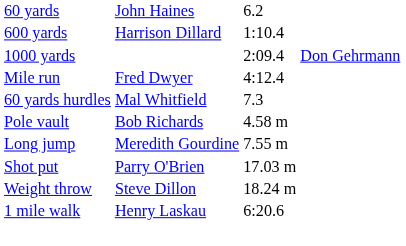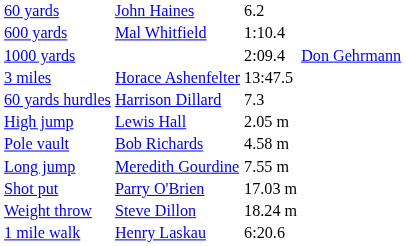 <table>
 <tr>
 <td><a href='#'>60 yards</a></td>
 <td><a href='#'>John Haines</a></td>
 <td>6.2</td>
 <td></td>
 <td></td>
 <td></td>
 <td></td>
 </tr>
 <tr>
 <td><a href='#'>600 yards</a></td>
-<td><a href='#'>Harrison Dillard</a></td>
+<td><a href='#'>Mal Whitfield</a></td>
 <td>1:10.4</td>
 <td></td>
 <td></td>
 <td></td>
 <td></td>
 </tr>
 <tr>
 <td><a href='#'>1000 yards</a></td>
 <td></td>
 <td>2:09.4</td>
 <td><a href='#'>Don Gehrmann</a></td>
 <td></td>
 <td></td>
 <td></td>
 </tr>
 <tr>
-<td><a href='#'>Mile run</a></td>
-<td><a href='#'>Fred Dwyer</a></td>
-<td>4:12.4</td>
+<td><a href='#'>3 miles</a></td>
+<td><a href='#'>Horace Ashenfelter</a></td>
+<td>13:47.5</td>
 <td></td>
 <td></td>
 <td></td>
 <td></td>
 </tr>
 <tr>
 <td><a href='#'>60 yards hurdles</a></td>
-<td><a href='#'>Mal Whitfield</a></td>
+<td><a href='#'>Harrison Dillard</a></td>
 <td>7.3</td>
+<td></td>
+<td></td>
+<td></td>
+<td></td>
+</tr>
+<tr>
+<td><a href='#'>High jump</a></td>
+<td><a href='#'>Lewis Hall</a></td>
+<td>2.05 m</td>
 <td></td>
 <td></td>
 <td></td>
 <td></td>
 </tr>
 <tr>
 <td><a href='#'>Pole vault</a></td>
 <td><a href='#'>Bob Richards</a></td>
 <td>4.58 m</td>
 <td></td>
 <td></td>
 <td></td>
 <td></td>
 </tr>
 <tr>
 <td><a href='#'>Long jump</a></td>
 <td><a href='#'>Meredith Gourdine</a></td>
 <td>7.55 m</td>
 <td></td>
 <td></td>
 <td></td>
 <td></td>
 </tr>
 <tr>
 <td><a href='#'>Shot put</a></td>
 <td><a href='#'>Parry O'Brien</a></td>
 <td>17.03 m</td>
 <td></td>
 <td></td>
 <td></td>
 <td></td>
 </tr>
 <tr>
 <td><a href='#'>Weight throw</a></td>
 <td><a href='#'>Steve Dillon</a></td>
 <td>18.24 m</td>
 <td></td>
 <td></td>
 <td></td>
 <td></td>
 </tr>
 <tr>
 <td><a href='#'>1 mile walk</a></td>
 <td><a href='#'>Henry Laskau</a></td>
 <td>6:20.6</td>
 <td></td>
 <td></td>
 <td></td>
 <td></td>
 </tr>
 </table>
